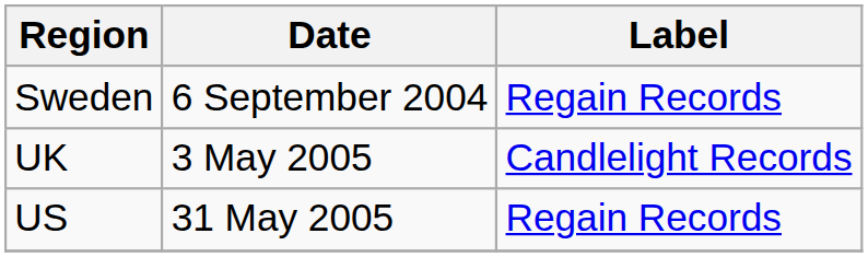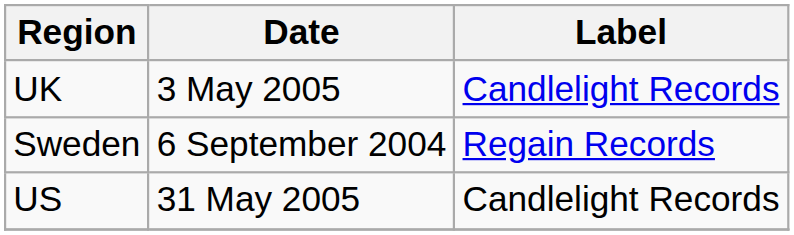 <table class="wikitable plainrowheaders">
 <tr>
 <th scope="col">Region</th>
 <th scope="col">Date</th>
 <th scope="col">Label</th>
 </tr>
 <tr>
+<td>UK</td>
+<td>3 May 2005</td>
+<td><a href='#'>Candlelight Records</a></td>
+</tr>
+<tr>
 <td>Sweden</td>
 <td>6 September 2004</td>
 <td><a href='#'>Regain Records</a></td>
 </tr>
 <tr>
-<td>UK</td>
-<td>3 May 2005</td>
-<td><a href='#'>Candlelight Records</a></td>
-</tr>
-<tr>
 <td>US</td>
 <td>31 May 2005</td>
-<td><a href='#'>Regain Records</a></td>
+<td>Candlelight Records</td>
 </tr>
 <tr>
 </tr>
 </table>
